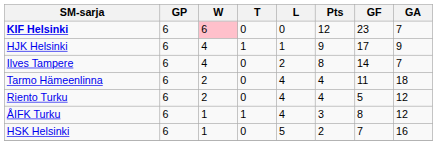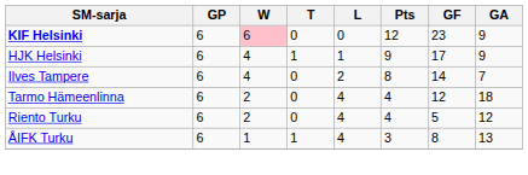 <table class="wikitable" style="width: 40em;">
 <tr>
 <th bgcolor="#DDDDFF" width="20%">SM-sarja</th>
 <th bgcolor="#DDDDFF" width="5%">GP</th>
 <th bgcolor="#DDDDFF" width="5%">W</th>
 <th bgcolor="#DDDDFF" width="5%">T</th>
 <th bgcolor="#DDDDFF" width="5%">L</th>
 <th bgcolor="#DDDDFF" width="5%">Pts</th>
 <th bgcolor="#DDDDFF" width="5%">GF</th>
 <th bgcolor="#DDDDFF" width="5%">GA</th>
 </tr>
 <tr>
 <td><strong><a href='#'>KIF Helsinki</a></strong></td>
 <td>6</td>
 <td style="background: pink;">6</td>
 <td>0</td>
 <td>0</td>
 <td>12</td>
 <td>23</td>
-<td>7</td>
+<td>9</td>
 </tr>
 <tr>
 <td><a href='#'>HJK Helsinki</a></td>
 <td>6</td>
 <td>4</td>
 <td>1</td>
 <td>1</td>
 <td>9</td>
 <td>17</td>
 <td>9</td>
 </tr>
 <tr>
 <td><a href='#'>Ilves Tampere</a></td>
 <td>6</td>
 <td>4</td>
 <td>0</td>
 <td>2</td>
 <td>8</td>
 <td>14</td>
 <td>7</td>
 </tr>
 <tr>
 <td><a href='#'>Tarmo Hämeenlinna</a></td>
 <td>6</td>
 <td>2</td>
 <td>0</td>
 <td>4</td>
 <td>4</td>
-<td>11</td>
+<td>12</td>
 <td>18</td>
 </tr>
 <tr>
 <td><a href='#'>Riento Turku</a></td>
 <td>6</td>
 <td>2</td>
 <td>0</td>
 <td>4</td>
 <td>4</td>
 <td>5</td>
 <td>12</td>
 </tr>
 <tr>
 <td><a href='#'>ÅIFK Turku</a></td>
 <td>6</td>
 <td>1</td>
 <td>1</td>
 <td>4</td>
 <td>3</td>
 <td>8</td>
-<td>12</td>
-</tr>
-<tr>
-<td><a href='#'>HSK Helsinki</a></td>
-<td>6</td>
-<td>1</td>
-<td>0</td>
-<td>5</td>
-<td>2</td>
-<td>7</td>
-<td>16</td>
+<td>13</td>
 </tr>
 <tr>
 </tr>
 </table>
